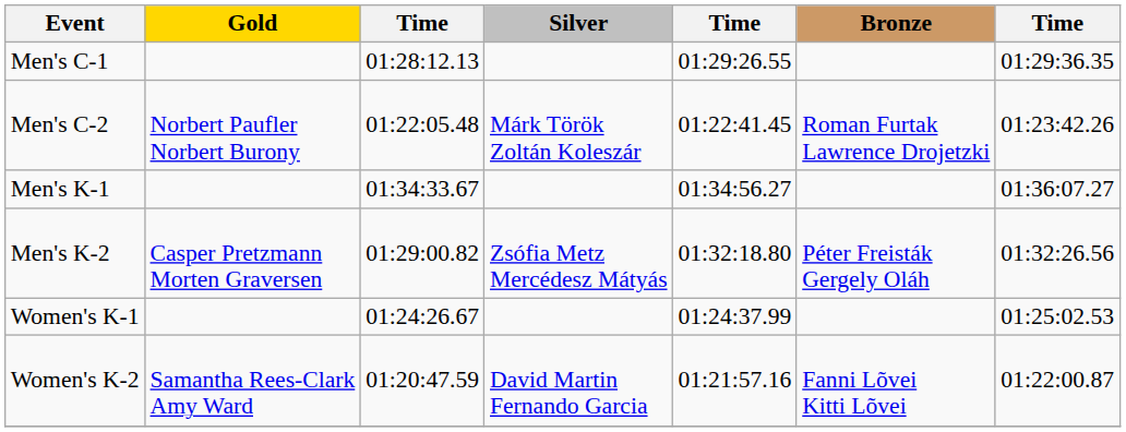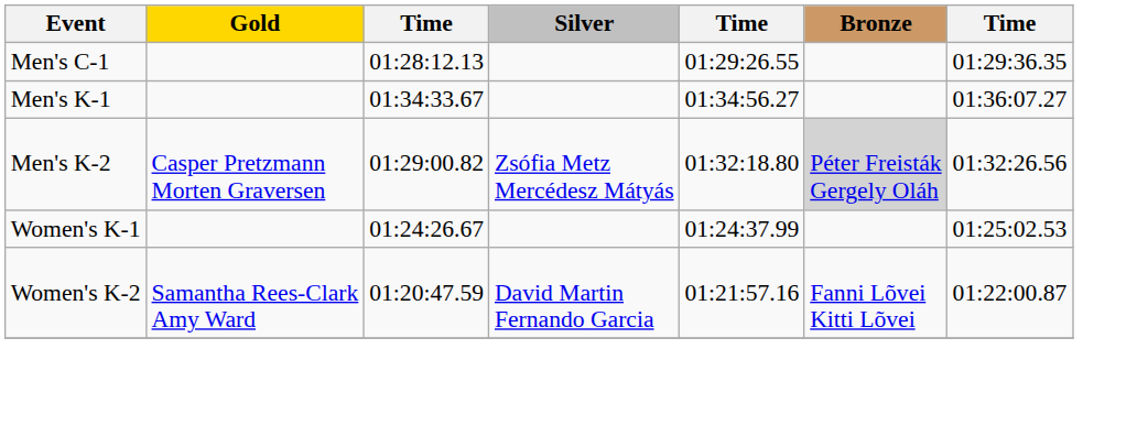 <table class="wikitable">
 <tr>
 <th>Event</th>
 <td align=center bgcolor="gold"><strong>Gold</strong></td>
 <th>Time</th>
 <td align=center bgcolor="silver"><strong>Silver</strong></td>
 <th>Time</th>
 <td align=center bgcolor="CC9966"><strong>Bronze</strong></td>
 <th>Time</th>
 </tr>
 <tr>
 <td>Men's C-1</td>
 <td></td>
 <td>01:28:12.13</td>
 <td></td>
 <td>01:29:26.55</td>
 <td></td>
 <td>01:29:36.35</td>
 </tr>
 <tr>
-<td>Men's C-2</td>
-<td><br><a href='#'>Norbert Paufler</a><br><a href='#'>Norbert Burony</a></td>
-<td>01:22:05.48</td>
-<td><br><a href='#'>Márk Török</a><br><a href='#'>Zoltán Koleszár</a></td>
-<td>01:22:41.45</td>
-<td><br><a href='#'>Roman Furtak</a><br><a href='#'>Lawrence Drojetzki</a></td>
-<td>01:23:42.26</td>
-</tr>
-<tr>
 <td>Men's K-1</td>
 <td></td>
 <td>01:34:33.67</td>
 <td></td>
 <td>01:34:56.27</td>
 <td></td>
 <td>01:36:07.27</td>
 </tr>
 <tr>
 <td>Men's K-2</td>
 <td><br><a href='#'>Casper Pretzmann</a><br><a href='#'>Morten Graversen</a></td>
 <td>01:29:00.82</td>
 <td><br><a href='#'>Zsófia Metz</a><br><a href='#'>Mercédesz Mátyás</a></td>
 <td>01:32:18.80</td>
-<td><br><a href='#'>Péter Freisták</a><br><a href='#'>Gergely Oláh</a></td>
+<td style="background: lightgrey;"><br><a href='#'>Péter Freisták</a><br><a href='#'>Gergely Oláh</a></td>
 <td>01:32:26.56</td>
 </tr>
 <tr>
 <td>Women's K-1</td>
 <td></td>
 <td>01:24:26.67</td>
 <td></td>
 <td>01:24:37.99</td>
 <td></td>
 <td>01:25:02.53</td>
 </tr>
 <tr>
 <td>Women's K-2</td>
 <td><br><a href='#'>Samantha Rees-Clark</a><br><a href='#'>Amy Ward</a></td>
 <td>01:20:47.59</td>
 <td><br><a href='#'>David Martin</a><br><a href='#'>Fernando Garcia</a></td>
 <td>01:21:57.16</td>
 <td><br><a href='#'>Fanni Lõvei</a><br><a href='#'>Kitti Lõvei</a></td>
 <td>01:22:00.87</td>
 </tr>
 <tr>
 </tr>
 </table>
